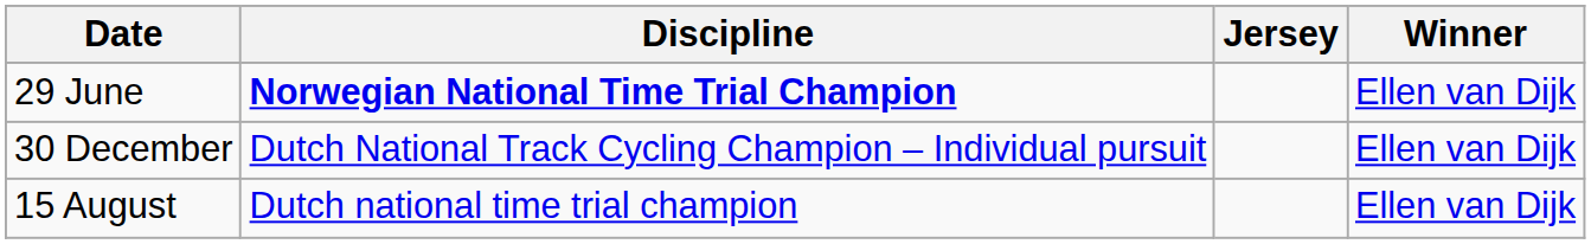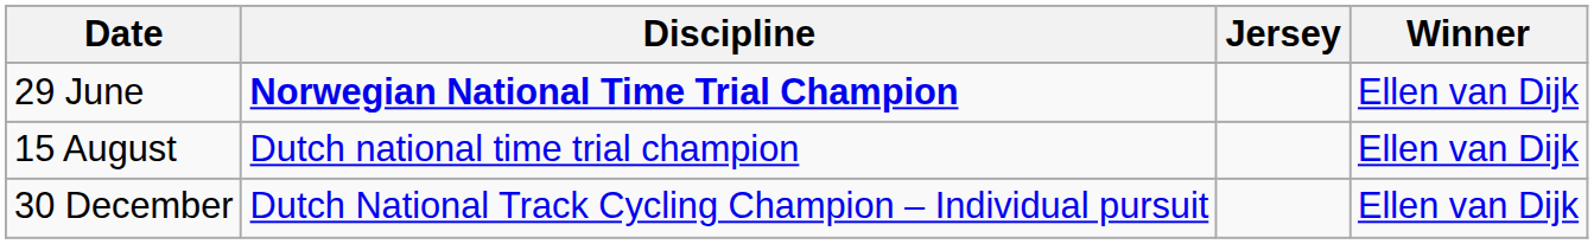 <table class="wikitable">
 <tr>
 <th>Date</th>
 <th>Discipline</th>
 <th>Jersey</th>
 <th>Winner</th>
 </tr>
 <tr>
 <td>29 June</td>
 <td><strong><a href='#'>Norwegian National Time Trial Champion</a></strong></td>
 <td></td>
 <td><a href='#'>Ellen van Dijk</a></td>
 </tr>
 <tr>
+<td>15 August</td>
+<td><a href='#'>Dutch national time trial champion</a></td>
+<td></td>
+<td><a href='#'>Ellen van Dijk</a></td>
+</tr>
+<tr>
 <td>30 December</td>
 <td><a href='#'>Dutch National Track Cycling Champion – Individual pursuit</a></td>
 <td></td>
 <td><a href='#'>Ellen van Dijk</a></td>
 </tr>
-<tr>
-<td>15 August</td>
-<td><a href='#'>Dutch national time trial champion</a></td>
-<td></td>
-<td><a href='#'>Ellen van Dijk</a></td>
-</tr>
 </table>
